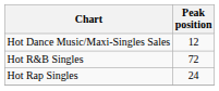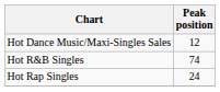 <table class="wikitable">
 <tr>
 <th>Chart</th>
 <th>Peak<br>position</th>
 </tr>
 <tr>
 <td>Hot Dance Music/Maxi-Singles Sales</td>
 <td align="center">12</td>
 </tr>
 <tr>
 <td>Hot R&B Singles</td>
-<td align="center">72</td>
+<td align="center">74</td>
 </tr>
 <tr>
 <td>Hot Rap Singles</td>
 <td align="center">24</td>
 </tr>
 <tr>
 </tr>
 </table>
